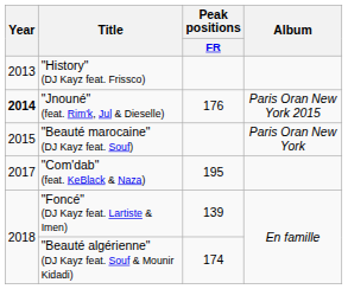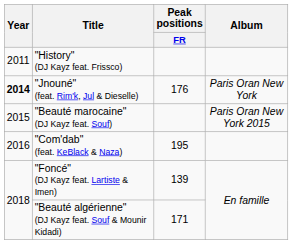 <table class="wikitable">
 <tr>
 <th align="center" rowspan="2" width="10">Year</th>
 <th align="center" rowspan="2" width="180">Title</th>
 <th align="center" colspan="1" width="20">Peak positions</th>
 <th align="center" rowspan="2" width="120">Album</th>
 </tr>
 <tr>
 <th scope="col" style="width:3em;font-size:90%;"><a href='#'>FR</a><br></th>
 </tr>
 <tr>
-<td style="text-align:center;" rowspan=1>2013</td>
+<td style="text-align:center;" rowspan=1>2011</td>
 <td>"History" <br><small>(DJ Kayz feat. Frissco)</small></td>
 <td style="text-align:center;"></td>
 <td style="text-align:center;"></td>
 </tr>
 <tr>
 <td style="text-align:center;" rowspan=1><strong>2014</strong></td>
 <td>"Jnouné" <br><small>(feat. <a href='#'>Rim'k</a>, <a href='#'>Jul</a> & Dieselle)</small></td>
 <td style="text-align:center;">176</td>
-<td style="text-align:center;"><em>Paris Oran New York 2015</em></td>
+<td style="text-align:center;"><em>Paris Oran New York</em></td>
 </tr>
 <tr>
 <td style="text-align:center;" rowspan=1>2015</td>
 <td>"Beauté marocaine" <br><small>(DJ Kayz feat. <a href='#'>Souf</a>)</small></td>
 <td style="text-align:center;"></td>
-<td style="text-align:center;"><em>Paris Oran New York</em></td>
+<td style="text-align:center;"><em>Paris Oran New York 2015</em></td>
 </tr>
 <tr>
-<td style="text-align:center;" rowspan=1>2017</td>
+<td style="text-align:center;" rowspan=1>2016</td>
 <td>"Com'dab" <br><small>(feat. <a href='#'>KeBlack</a> & <a href='#'>Naza</a>)</small></td>
 <td style="text-align:center;">195</td>
 <td style="text-align:center;"></td>
 </tr>
 <tr>
 <td style="text-align:center;" rowspan=2>2018</td>
 <td>"Foncé" <br><small>(DJ Kayz feat. <a href='#'>Lartiste</a> & Imen)</small></td>
 <td style="text-align:center;">139</td>
 <td style="text-align:center;" rowspan=2><em>En famille</em></td>
 </tr>
 <tr>
 <td>"Beauté algérienne" <br><small>(DJ Kayz feat. <a href='#'>Souf</a> & Mounir Kidadi)</small></td>
-<td style="text-align:center;">174</td>
+<td style="text-align:center;">171</td>
 </tr>
 </table>
